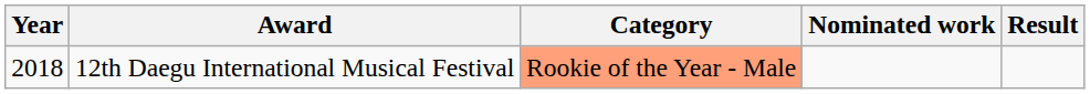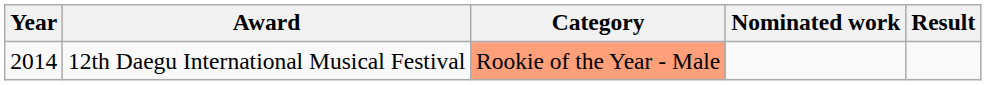 <table class="wikitable">
 <tr>
 <th>Year</th>
 <th>Award</th>
 <th>Category</th>
 <th>Nominated work</th>
 <th>Result</th>
 </tr>
 <tr>
-<td>2018</td>
+<td>2014</td>
 <td>12th Daegu International Musical Festival</td>
 <td style="background: lightsalmon;">Rookie of the Year - Male</td>
 <td></td>
 <td></td>
 </tr>
 </table>
